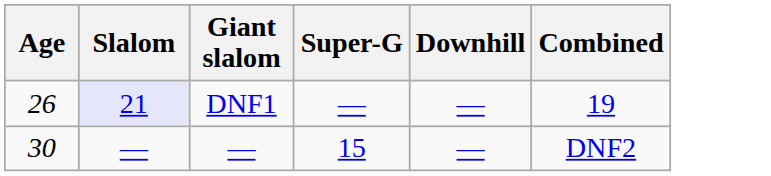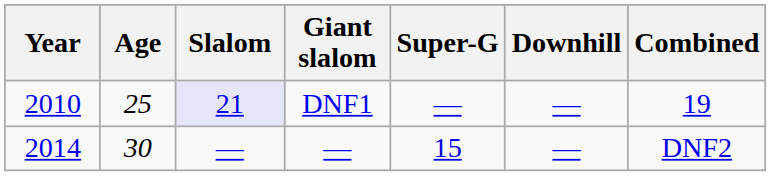 <table class=wikitable style="text-align:center">
 <tr>
+<th>  Year  </th>
 <th> Age </th>
 <th> Slalom </th>
 <th> Giant <br> slalom </th>
 <th>Super-G</th>
 <th>Downhill</th>
 <th>Combined</th>
 </tr>
 <tr>
-<td><em>26</em></td>
+<td><a href='#'>2010</a></td>
+<td><em>25</em></td>
 <td style="background: lavender;"><a href='#'>21</a></td>
 <td><a href='#'>DNF1</a></td>
 <td><a href='#'>—</a></td>
 <td><a href='#'>—</a></td>
 <td><a href='#'>19</a></td>
 </tr>
 <tr>
+<td><a href='#'>2014</a></td>
 <td><em>30</em></td>
 <td><a href='#'>—</a></td>
 <td><a href='#'>—</a></td>
 <td><a href='#'>15</a></td>
 <td><a href='#'>—</a></td>
 <td><a href='#'>DNF2</a></td>
 </tr>
 </table>
